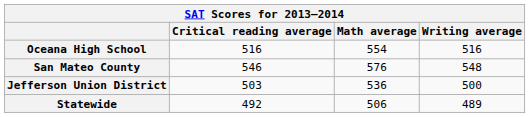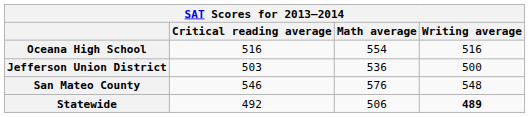 <table class="wikitable" style="text-align:center">
 <tr>
 <th colspan="4"><a href='#'>SAT</a> Scores for 2013–2014 </th>
 </tr>
 <tr>
 <th></th>
 <th>Critical reading average</th>
 <th>Math average</th>
 <th>Writing average</th>
 </tr>
 <tr>
 <th>Oceana High School</th>
 <td>516</td>
 <td>554</td>
 <td>516</td>
 </tr>
 <tr>
+<th>Jefferson Union District</th>
+<td>503</td>
+<td>536</td>
+<td>500</td>
+</tr>
+<tr>
 <th>San Mateo County</th>
 <td>546</td>
 <td>576</td>
 <td>548</td>
 </tr>
 <tr>
-<th>Jefferson Union District</th>
-<td>503</td>
-<td>536</td>
-<td>500</td>
-</tr>
-<tr>
 <th>Statewide</th>
 <td>492</td>
 <td>506</td>
-<td>489</td>
+<td><strong>489</strong></td>
 </tr>
 </table>
